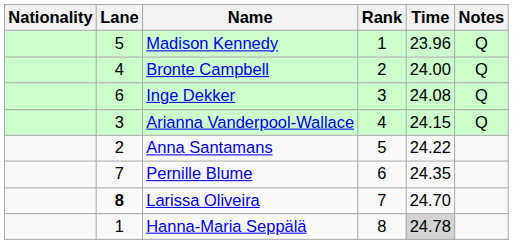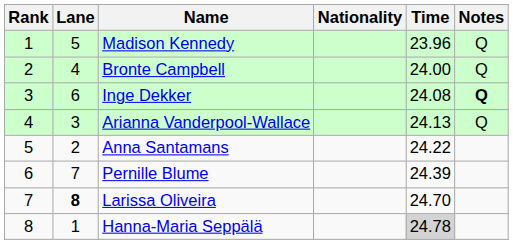 <table class="wikitable sortable" style="text-align:center">
 <tr>
-<th>Nationality</th>
+<th>Rank</th>
 <th>Lane</th>
 <th>Name</th>
-<th>Rank</th>
+<th>Nationality</th>
 <th>Time</th>
 <th>Notes</th>
 </tr>
 <tr bgcolor=ccffcc>
-<td align=left></td>
+<td>1</td>
 <td>5</td>
 <td align=left><a href='#'>Madison Kennedy</a></td>
-<td>1</td>
+<td align=left></td>
 <td>23.96</td>
 <td>Q</td>
 </tr>
 <tr bgcolor=ccffcc>
-<td align=left></td>
+<td>2</td>
 <td>4</td>
 <td align=left><a href='#'>Bronte Campbell</a></td>
-<td>2</td>
+<td align=left></td>
 <td>24.00</td>
 <td>Q</td>
 </tr>
 <tr bgcolor=ccffcc>
-<td align=left></td>
+<td>3</td>
 <td>6</td>
 <td align=left><a href='#'>Inge Dekker</a></td>
-<td>3</td>
+<td align=left></td>
 <td>24.08</td>
-<td>Q</td>
+<td><strong>Q</strong></td>
 </tr>
 <tr bgcolor=ccffcc>
-<td align=left></td>
+<td>4</td>
 <td>3</td>
 <td align=left><a href='#'>Arianna Vanderpool-Wallace</a></td>
-<td>4</td>
-<td>24.15</td>
+<td align=left></td>
+<td>24.13</td>
 <td>Q</td>
 </tr>
 <tr>
-<td align=left></td>
+<td>5</td>
 <td>2</td>
 <td align=left><a href='#'>Anna Santamans</a></td>
-<td>5</td>
+<td align=left></td>
 <td>24.22</td>
 <td></td>
 </tr>
 <tr>
-<td align=left></td>
+<td>6</td>
 <td>7</td>
 <td align=left><a href='#'>Pernille Blume</a></td>
-<td>6</td>
-<td>24.35</td>
+<td align=left></td>
+<td>24.39</td>
 <td></td>
 </tr>
 <tr>
-<td align=left></td>
+<td>7</td>
 <td><strong>8</strong></td>
 <td align=left><a href='#'>Larissa Oliveira</a></td>
-<td>7</td>
+<td align=left></td>
 <td>24.70</td>
 <td></td>
 </tr>
 <tr>
-<td align=left></td>
+<td>8</td>
 <td>1</td>
 <td align=left><a href='#'>Hanna-Maria Seppälä</a></td>
-<td>8</td>
+<td align=left></td>
 <td style="background: lightgrey;">24.78</td>
 <td></td>
 </tr>
 </table>
